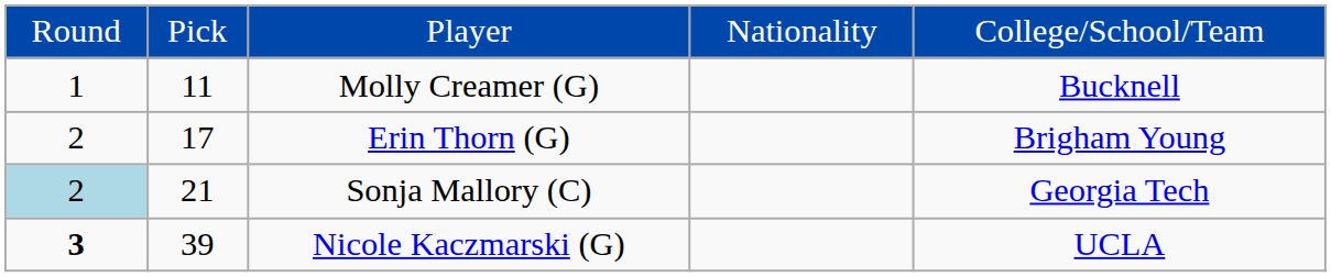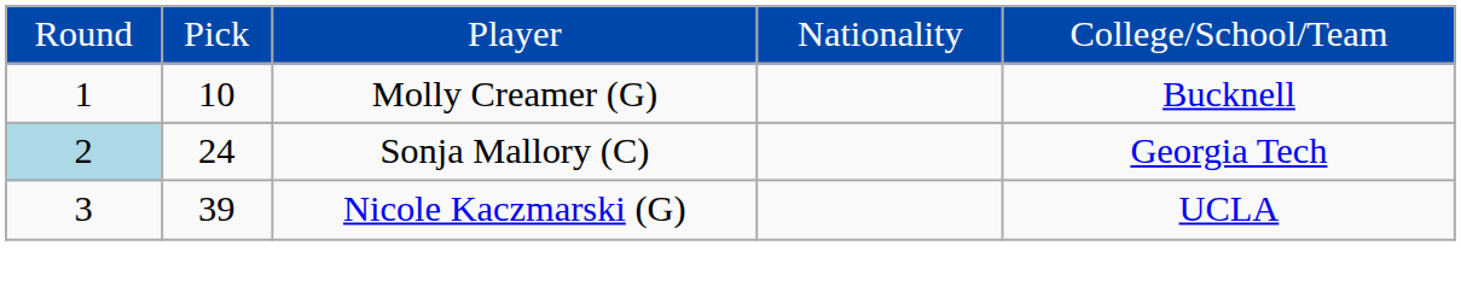 <table class="wikitable" width="50%">
 <tr align="center" style="background:#0047AB; color:white;">
 <td>Round</td>
 <td>Pick</td>
 <td>Player</td>
 <td>Nationality</td>
 <td>College/School/Team</td>
 </tr>
 <tr align="center">
 <td>1</td>
-<td>11</td>
+<td>10</td>
 <td>Molly Creamer (G)</td>
 <td></td>
 <td><a href='#'>Bucknell</a></td>
 </tr>
 <tr align="center">
-<td>2</td>
-<td>17</td>
-<td><a href='#'>Erin Thorn</a> (G)</td>
-<td></td>
-<td><a href='#'>Brigham Young</a></td>
-</tr>
-<tr align="center">
 <td style="background: lightblue;">2</td>
-<td>21</td>
+<td>24</td>
 <td>Sonja Mallory (C)</td>
 <td></td>
 <td><a href='#'>Georgia Tech</a></td>
 </tr>
 <tr align="center">
-<td><strong>3</strong></td>
+<td>3</td>
 <td>39</td>
 <td><a href='#'>Nicole Kaczmarski</a> (G)</td>
 <td></td>
 <td><a href='#'>UCLA</a></td>
 </tr>
 </table>
